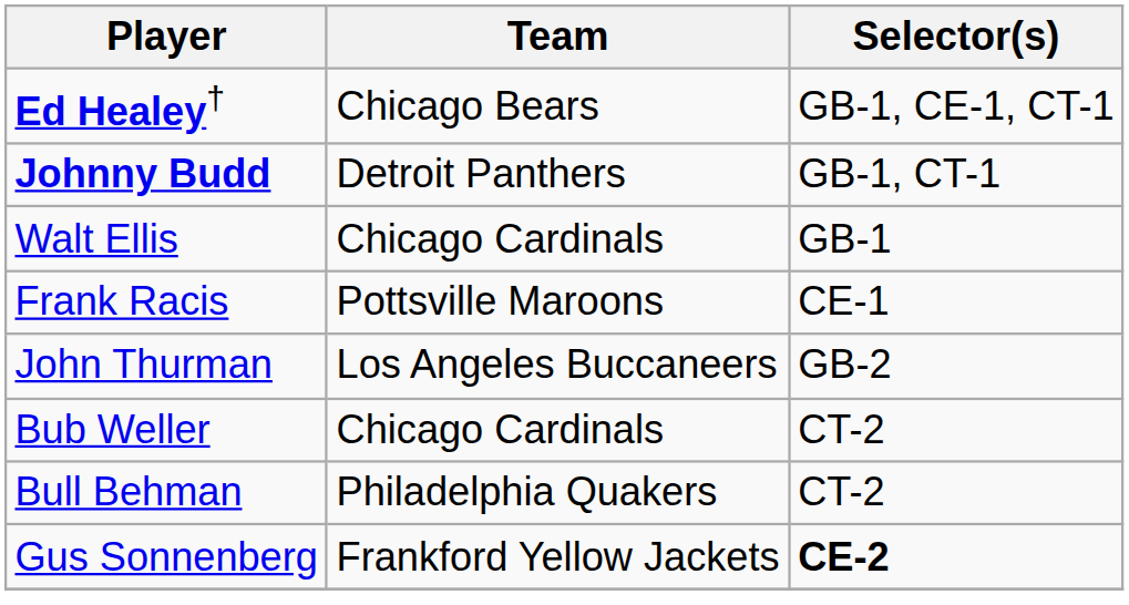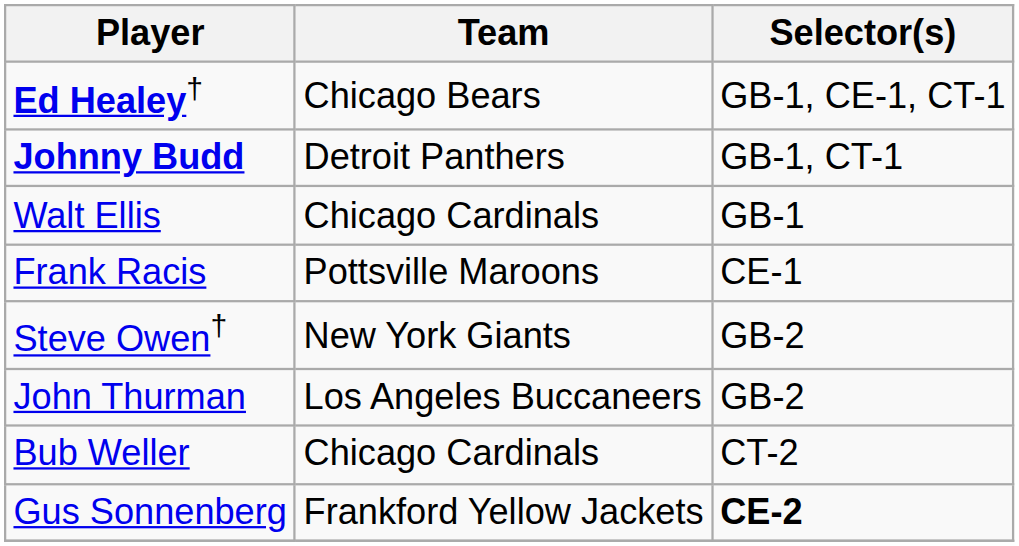 <table class="wikitable" style="text-align:left;">
 <tr>
 <th>Player</th>
 <th>Team</th>
 <th>Selector(s)</th>
 </tr>
 <tr>
 <td><strong><a href='#'>Ed Healey</a></strong><sup>†</sup></td>
 <td>Chicago Bears</td>
 <td>GB-1, CE-1, CT-1</td>
 </tr>
 <tr>
 <td><strong><a href='#'>Johnny Budd</a></strong></td>
 <td>Detroit Panthers</td>
 <td>GB-1, CT-1</td>
 </tr>
 <tr>
 <td><a href='#'>Walt Ellis</a></td>
 <td>Chicago Cardinals</td>
 <td>GB-1</td>
 </tr>
 <tr>
 <td><a href='#'>Frank Racis</a></td>
 <td>Pottsville Maroons</td>
 <td>CE-1</td>
 </tr>
 <tr>
+<td><a href='#'>Steve Owen</a><sup>†</sup></td>
+<td>New York Giants</td>
+<td>GB-2</td>
+</tr>
+<tr>
 <td><a href='#'>John Thurman</a></td>
 <td>Los Angeles Buccaneers</td>
 <td>GB-2</td>
 </tr>
 <tr>
 <td><a href='#'>Bub Weller</a></td>
 <td>Chicago Cardinals</td>
 <td>CT-2</td>
 </tr>
 <tr>
-<td><a href='#'>Bull Behman</a></td>
-<td>Philadelphia Quakers</td>
-<td>CT-2</td>
-</tr>
-<tr>
 <td><a href='#'>Gus Sonnenberg</a></td>
 <td>Frankford Yellow Jackets</td>
 <td><strong>CE-2</strong></td>
 </tr>
 <tr>
 </tr>
 </table>
